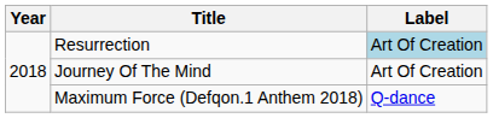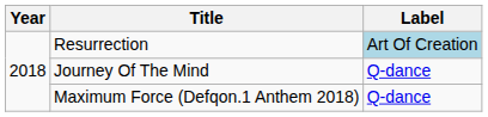 <table class="wikitable">
 <tr>
 <th>Year</th>
 <th>Title</th>
 <th>Label</th>
 </tr>
 <tr>
 <td rowspan="3">2018</td>
 <td>Resurrection</td>
 <td style="background: lightblue;">Art Of Creation</td>
 </tr>
 <tr>
 <td>Journey Of The Mind</td>
-<td>Art Of Creation</td>
+<td><a href='#'>Q-dance</a></td>
 </tr>
 <tr>
 <td>Maximum Force (Defqon.1 Anthem 2018)</td>
 <td><a href='#'>Q-dance</a></td>
 </tr>
 </table>
